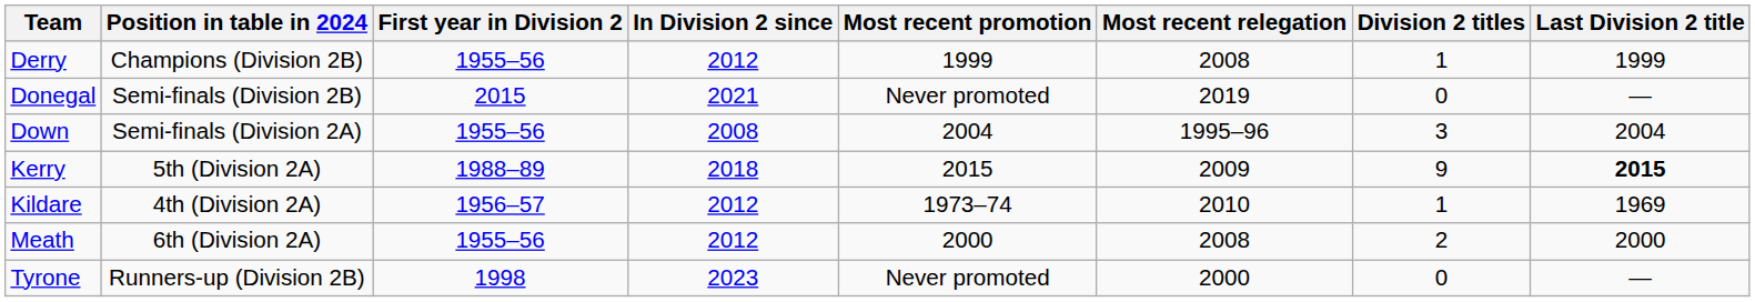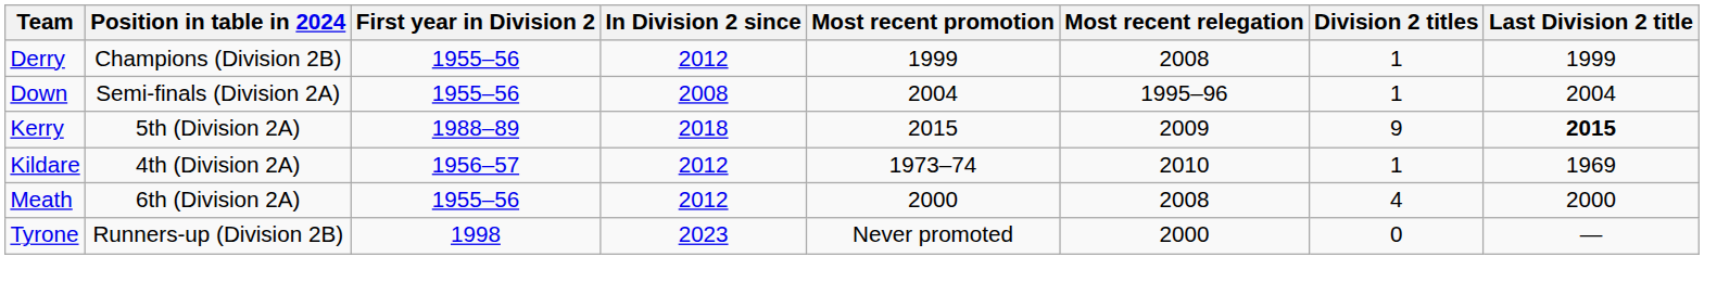 <table class="wikitable sortable" style="text-align:center">
 <tr>
 <th>Team</th>
 <th>Position in table in <a href='#'>2024</a></th>
 <th>First year in Division 2</th>
 <th>In Division 2 since</th>
 <th>Most recent promotion</th>
 <th>Most recent relegation</th>
 <th>Division 2 titles</th>
 <th>Last Division 2 title</th>
 </tr>
 <tr>
 <td style="text-align:left"> <a href='#'>Derry</a></td>
 <td>Champions (Division 2B)</td>
 <td><a href='#'>1955–56</a></td>
 <td><a href='#'>2012</a></td>
 <td>1999</td>
 <td>2008</td>
 <td>1</td>
 <td>1999</td>
 </tr>
 <tr>
-<td style="text-align:left"> <a href='#'>Donegal</a></td>
-<td>Semi-finals (Division 2B)</td>
-<td><a href='#'>2015</a></td>
-<td><a href='#'>2021</a></td>
-<td>Never promoted</td>
-<td>2019</td>
-<td>0</td>
-<td>—</td>
-</tr>
-<tr>
 <td style="text-align:left"> <a href='#'>Down</a></td>
 <td>Semi-finals (Division 2A)</td>
 <td><a href='#'>1955–56</a></td>
 <td><a href='#'>2008</a></td>
 <td>2004</td>
 <td>1995–96</td>
-<td>3</td>
+<td>1</td>
 <td>2004</td>
 </tr>
 <tr>
 <td style="text-align:left"> <a href='#'>Kerry</a></td>
 <td>5th (Division 2A)</td>
 <td><a href='#'>1988–89</a></td>
 <td><a href='#'>2018</a></td>
 <td>2015</td>
 <td>2009</td>
 <td>9</td>
 <td><strong>2015</strong></td>
 </tr>
 <tr>
 <td style="text-align:left"> <a href='#'>Kildare</a></td>
 <td>4th (Division 2A)</td>
 <td><a href='#'>1956–57</a></td>
 <td><a href='#'>2012</a></td>
 <td>1973–74</td>
 <td>2010</td>
 <td>1</td>
 <td>1969</td>
 </tr>
 <tr>
 <td style="text-align:left"> <a href='#'>Meath</a></td>
 <td>6th (Division 2A)</td>
 <td><a href='#'>1955–56</a></td>
 <td><a href='#'>2012</a></td>
 <td>2000</td>
 <td>2008</td>
-<td>2</td>
+<td>4</td>
 <td>2000</td>
 </tr>
 <tr>
 <td style="text-align:left"> <a href='#'>Tyrone</a></td>
 <td>Runners-up (Division 2B)</td>
 <td><a href='#'>1998</a></td>
 <td><a href='#'>2023</a></td>
 <td>Never promoted</td>
 <td>2000</td>
 <td>0</td>
 <td>—</td>
 </tr>
 </table>
